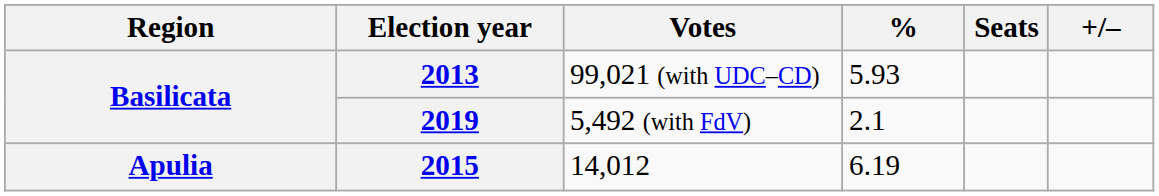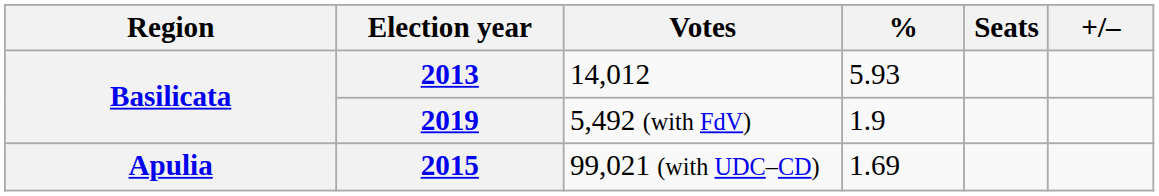 <table class="wikitable" style="width:50%; border:1px #aaf solid;">
 <tr>
 <th style="width:19%;">Region</th>
 <th style="width:13%;">Election year</th>
 <th style="width:16%;">Votes</th>
 <th style="width:7%;">%</th>
 <th style="width:1%;">Seats</th>
 <th style="width:6%;">+/–</th>
 </tr>
 <tr>
 <th rowspan="2"><a href='#'>Basilicata</a></th>
 <th><a href='#'>2013</a></th>
-<td>99,021 <small>(with <a href='#'>UDC</a>–<a href='#'>CD</a>)</small></td>
+<td>14,012</td>
 <td>5.93</td>
 <td></td>
 <td></td>
 </tr>
 <tr>
 <th><a href='#'>2019</a></th>
 <td>5,492 <small>(with <a href='#'>FdV</a>)</small></td>
-<td>2.1</td>
+<td>1.9</td>
 <td></td>
 <td></td>
 </tr>
 <tr>
 <th><a href='#'>Apulia</a></th>
 <th><a href='#'>2015</a></th>
-<td>14,012</td>
-<td>6.19</td>
+<td>99,021 <small>(with <a href='#'>UDC</a>–<a href='#'>CD</a>)</small></td>
+<td>1.69</td>
 <td></td>
 <td></td>
 </tr>
 </table>
